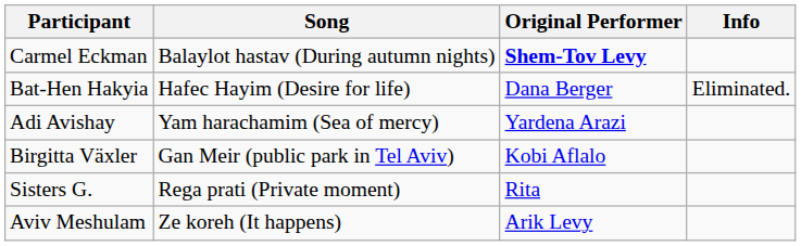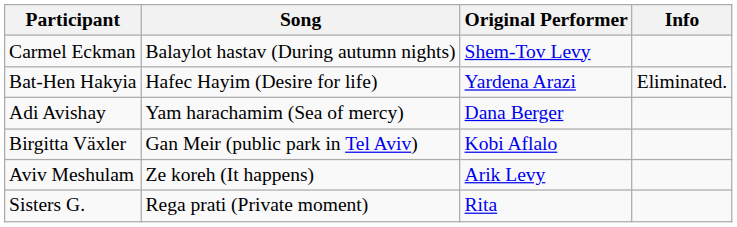 <table class="wikitable">
 <tr>
 <th>Participant</th>
 <th>Song</th>
 <th>Original Performer</th>
 <th>Info</th>
 </tr>
 <tr>
 <td>Carmel Eckman</td>
 <td>Balaylot hastav (During autumn nights)</td>
-<td><strong><a href='#'>Shem-Tov Levy</a></strong></td>
+<td><a href='#'>Shem-Tov Levy</a></td>
 <td></td>
 </tr>
 <tr>
 <td>Bat-Hen Hakyia</td>
 <td>Hafec Hayim (Desire for life)</td>
-<td><a href='#'>Dana Berger</a></td>
+<td><a href='#'>Yardena Arazi</a></td>
 <td>Eliminated.</td>
 </tr>
 <tr>
 <td>Adi Avishay</td>
 <td>Yam harachamim (Sea of mercy)</td>
-<td><a href='#'>Yardena Arazi</a></td>
+<td><a href='#'>Dana Berger</a></td>
 <td></td>
 </tr>
 <tr>
 <td>Birgitta Växler</td>
 <td>Gan Meir (public park in <a href='#'>Tel Aviv</a>)</td>
 <td><a href='#'>Kobi Aflalo</a></td>
 <td></td>
 </tr>
 <tr>
+<td>Aviv Meshulam</td>
+<td>Ze koreh (It happens)</td>
+<td><a href='#'>Arik Levy</a></td>
+<td></td>
+</tr>
+<tr>
 <td>Sisters G.</td>
 <td>Rega prati (Private moment)</td>
 <td><a href='#'>Rita</a></td>
 <td></td>
 </tr>
-<tr>
-<td>Aviv Meshulam</td>
-<td>Ze koreh (It happens)</td>
-<td><a href='#'>Arik Levy</a></td>
-<td></td>
-</tr>
 </table>
